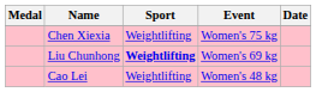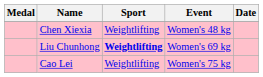 <table class="wikitable sortable" style="font-size: 95%;">
 <tr>
 <th>Medal</th>
 <th>Name</th>
 <th>Sport</th>
 <th>Event</th>
 <th>Date</th>
 </tr>
 <tr bgcolor=pink>
 </tr>
 <tr bgcolor=pink>
 <td></td>
 <td><a href='#'>Chen Xiexia</a></td>
 <td><a href='#'>Weightlifting</a></td>
-<td><a href='#'>Women's 75 kg</a></td>
+<td><a href='#'>Women's 48 kg</a></td>
 <td></td>
 </tr>
 <tr bgcolor=pink>
 <td></td>
 <td><a href='#'>Liu Chunhong</a></td>
 <td><strong><a href='#'>Weightlifting</a></strong></td>
 <td><a href='#'>Women's 69 kg</a></td>
 <td></td>
 </tr>
 <tr bgcolor=pink>
 <td></td>
 <td><a href='#'>Cao Lei</a></td>
 <td><a href='#'>Weightlifting</a></td>
-<td><a href='#'>Women's 48 kg</a></td>
+<td><a href='#'>Women's 75 kg</a></td>
 <td></td>
 </tr>
 </table>
